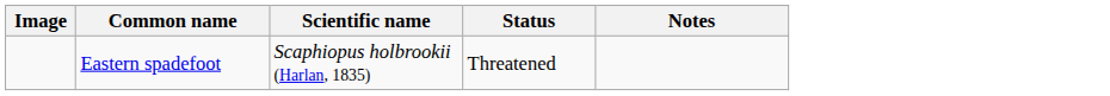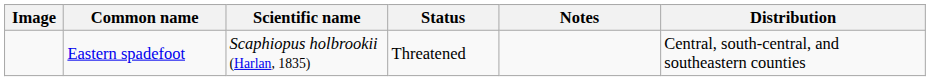 <table class="wikitable">
 <tr>
 <th scope="col" style="width: 50px;">Image</th>
 <th scope="col" style="width: 150px;">Common name</th>
 <th scope="col" style="width: 150px;">Scientific name</th>
 <th scope="col" style="width: 100px;">Status</th>
 <th scope="col" style="width: 150px;">Notes</th>
+<th scope="col" style="width: 250px;">Distribution</th>
 </tr>
 <tr>
 <td></td>
 <td><a href='#'>Eastern spadefoot</a></td>
 <td><em>Scaphiopus holbrookii</em><br><small>(<a href='#'>Harlan</a>, 1835)</small></td>
 <td>Threatened</td>
 <td></td>
+<td>Central, south-central, and southeastern counties</td>
 </tr>
 </table>
